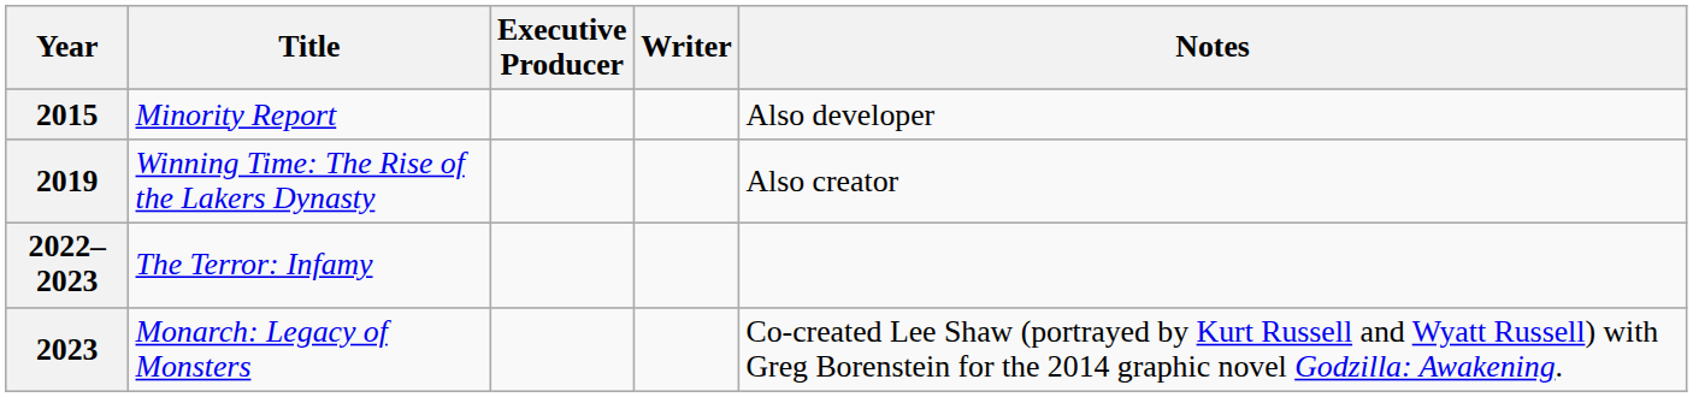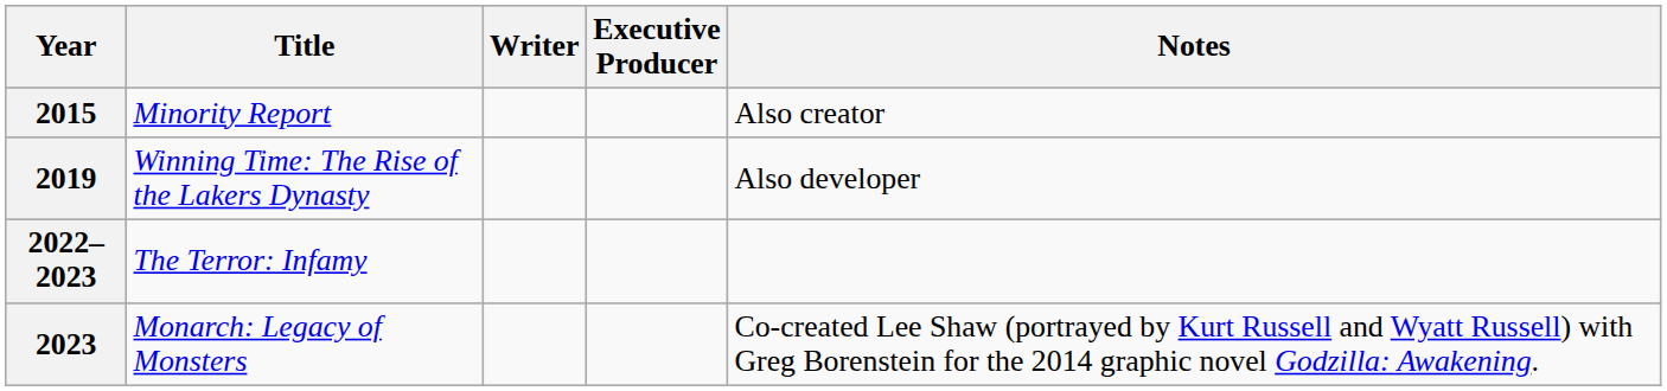 <table class="wikitable plainrowheaders">
 <tr>
 <th scope="col">Year</th>
 <th scope="col">Title</th>
+<th scope="col">Writer</th>
 <th scope="col">Executive<br>Producer</th>
-<th scope="col">Writer</th>
 <th scope="col">Notes</th>
 </tr>
 <tr>
 <th scope=row>2015</th>
 <td><em><a href='#'>Minority Report</a></em></td>
 <td></td>
 <td></td>
-<td>Also developer</td>
+<td>Also creator</td>
 </tr>
 <tr>
 <th scope=row>2019</th>
 <td><em><a href='#'>Winning Time: The Rise of the Lakers Dynasty</a></em></td>
 <td></td>
 <td></td>
-<td>Also creator</td>
+<td>Also developer</td>
 </tr>
 <tr>
 <th scope=row>2022–2023</th>
 <td><em><a href='#'>The Terror: Infamy</a></em></td>
 <td></td>
 <td></td>
 <td></td>
 </tr>
 <tr>
 <th scope=row>2023</th>
 <td><em><a href='#'>Monarch: Legacy of Monsters</a></em></td>
 <td></td>
 <td></td>
 <td>Co-created Lee Shaw (portrayed by <a href='#'>Kurt Russell</a> and <a href='#'>Wyatt Russell</a>) with Greg Borenstein for the 2014 graphic novel <em><a href='#'>Godzilla: Awakening</a></em>.</td>
 </tr>
 </table>
